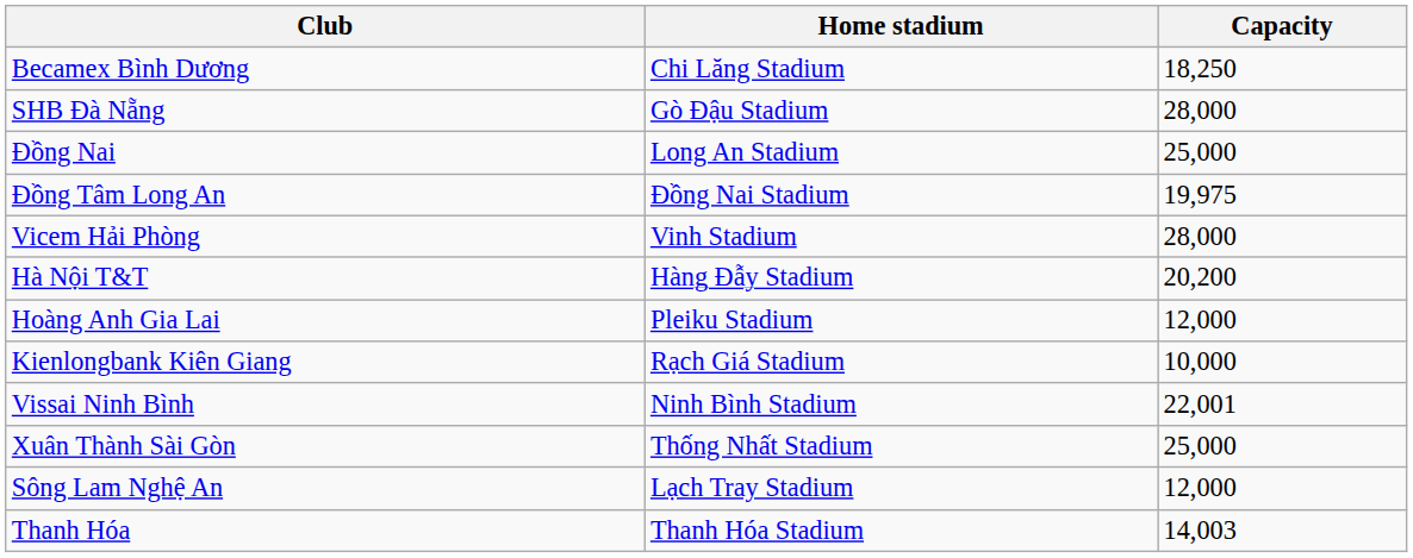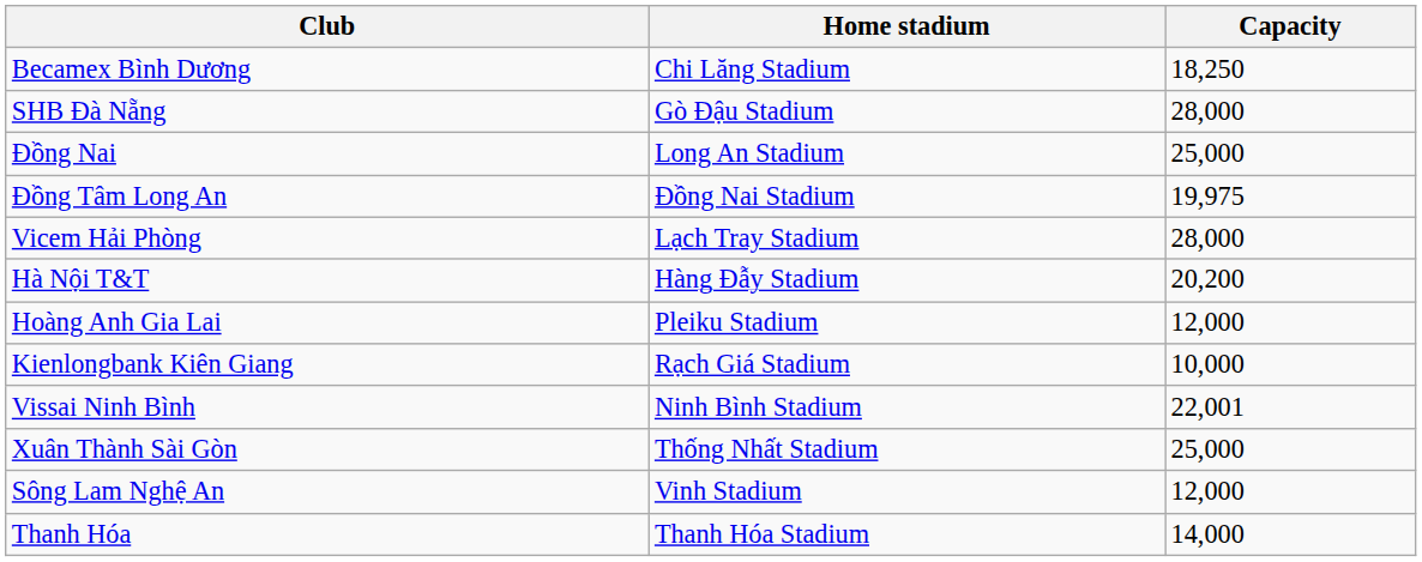 <table style="width:67%;" class="wikitable sortable">
 <tr>
 <th>Club</th>
 <th>Home stadium</th>
 <th>Capacity</th>
 </tr>
 <tr>
 <td><a href='#'>Becamex Bình Dương</a></td>
 <td><a href='#'>Chi Lăng Stadium</a></td>
 <td>18,250</td>
 </tr>
 <tr>
 <td><a href='#'>SHB Đà Nẵng</a></td>
 <td><a href='#'>Gò Đậu Stadium</a></td>
 <td>28,000</td>
 </tr>
 <tr>
 <td><a href='#'>Đồng Nai</a></td>
 <td><a href='#'>Long An Stadium</a></td>
 <td>25,000</td>
 </tr>
 <tr>
 <td><a href='#'>Đồng Tâm Long An</a></td>
 <td><a href='#'>Đồng Nai Stadium</a></td>
 <td>19,975</td>
 </tr>
 <tr>
 <td><a href='#'>Vicem Hải Phòng</a></td>
-<td><a href='#'>Vinh Stadium</a></td>
+<td><a href='#'>Lạch Tray Stadium</a></td>
 <td>28,000</td>
 </tr>
 <tr>
 <td><a href='#'>Hà Nội T&T</a></td>
 <td><a href='#'>Hàng Đẫy Stadium</a></td>
 <td>20,200</td>
 </tr>
 <tr>
 <td><a href='#'>Hoàng Anh Gia Lai</a></td>
 <td><a href='#'>Pleiku Stadium</a></td>
 <td>12,000</td>
 </tr>
 <tr>
 <td><a href='#'>Kienlongbank Kiên Giang</a></td>
 <td><a href='#'>Rạch Giá Stadium</a></td>
 <td>10,000</td>
 </tr>
 <tr>
 <td><a href='#'>Vissai Ninh Bình</a></td>
 <td><a href='#'>Ninh Bình Stadium</a></td>
 <td>22,001</td>
 </tr>
 <tr>
 <td><a href='#'>Xuân Thành Sài Gòn</a></td>
 <td><a href='#'>Thống Nhất Stadium</a></td>
 <td>25,000</td>
 </tr>
 <tr>
 <td><a href='#'>Sông Lam Nghệ An</a></td>
-<td><a href='#'>Lạch Tray Stadium</a></td>
+<td><a href='#'>Vinh Stadium</a></td>
 <td>12,000</td>
 </tr>
 <tr>
 <td><a href='#'>Thanh Hóa</a></td>
 <td><a href='#'>Thanh Hóa Stadium</a></td>
-<td>14,003</td>
+<td>14,000</td>
 </tr>
 </table>
